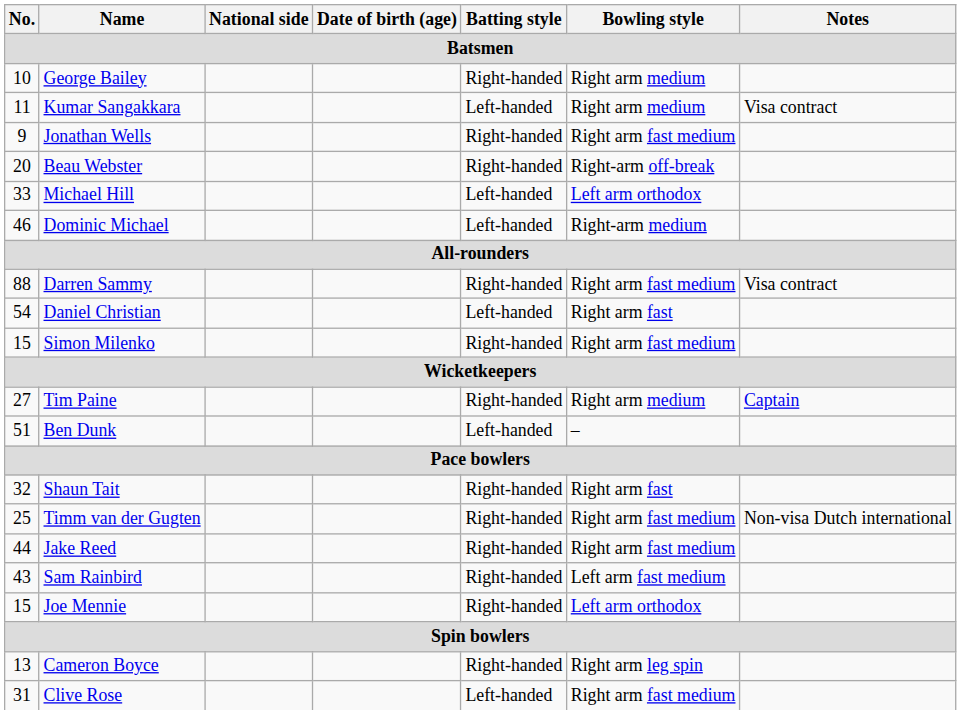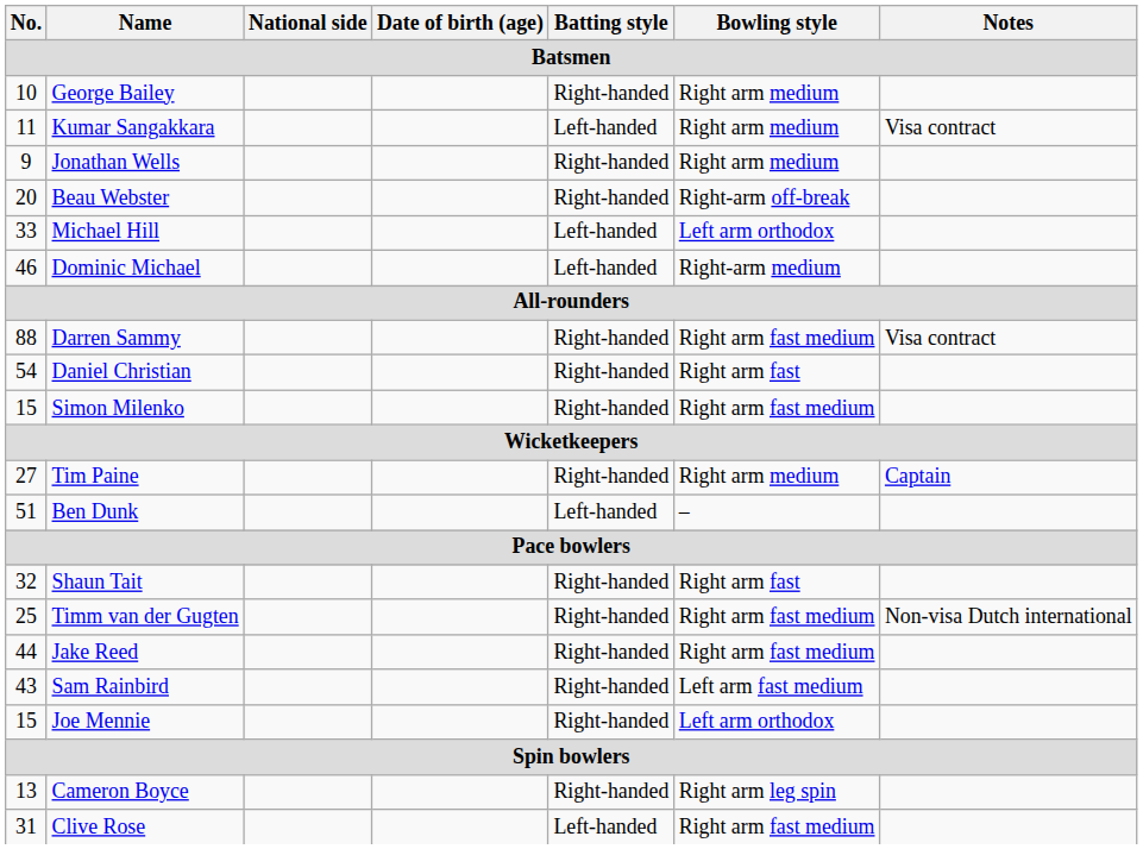 <table class="wikitable"  style="font-size:85%;">
 <tr>
 <th>No.</th>
 <th>Name</th>
 <th>National side</th>
 <th>Date of birth (age)</th>
 <th>Batting style</th>
 <th>Bowling style</th>
 <th>Notes</th>
 </tr>
 <tr>
 <th colspan="7"  style="background:#dcdcdc; text-align:center;">Batsmen</th>
 </tr>
 <tr>
 <td style="text-align:center">10</td>
 <td><a href='#'>George Bailey</a></td>
 <td></td>
 <td></td>
 <td>Right-handed</td>
 <td>Right arm <a href='#'>medium</a></td>
 <td></td>
 </tr>
 <tr>
 <td style="text-align:center">11</td>
 <td><a href='#'>Kumar Sangakkara</a></td>
 <td></td>
 <td></td>
 <td>Left-handed</td>
 <td>Right arm <a href='#'>medium</a></td>
 <td>Visa contract</td>
 </tr>
 <tr>
 <td style="text-align:center">9</td>
 <td><a href='#'>Jonathan Wells</a></td>
 <td></td>
 <td></td>
 <td>Right-handed</td>
-<td>Right arm <a href='#'>fast medium</a></td>
+<td>Right arm <a href='#'>medium</a></td>
 <td></td>
 </tr>
 <tr>
 <td style="text-align:center">20</td>
 <td><a href='#'>Beau Webster</a></td>
 <td></td>
 <td></td>
 <td>Right-handed</td>
 <td>Right-arm <a href='#'>off-break</a></td>
 <td></td>
 </tr>
 <tr>
 <td style="text-align:center">33</td>
 <td><a href='#'>Michael Hill</a></td>
 <td></td>
 <td></td>
 <td>Left-handed</td>
 <td><a href='#'>Left arm orthodox</a></td>
 <td></td>
 </tr>
 <tr>
 <td style="text-align:center">46</td>
 <td><a href='#'>Dominic Michael</a></td>
 <td></td>
 <td></td>
 <td>Left-handed</td>
 <td>Right-arm <a href='#'>medium</a></td>
 <td></td>
 </tr>
 <tr>
 <th colspan="7"  style="background:#dcdcdc; text-align:center;">All-rounders</th>
 </tr>
 <tr>
 <td style="text-align:center">88</td>
 <td><a href='#'>Darren Sammy</a></td>
 <td></td>
 <td></td>
 <td>Right-handed</td>
 <td>Right arm <a href='#'>fast medium</a></td>
 <td>Visa contract</td>
 </tr>
 <tr>
 <td style="text-align:center">54</td>
 <td><a href='#'>Daniel Christian</a></td>
 <td></td>
 <td></td>
-<td>Left-handed</td>
+<td>Right-handed</td>
 <td>Right arm <a href='#'>fast</a></td>
 <td></td>
 </tr>
 <tr>
 <td style="text-align:center">15</td>
 <td><a href='#'>Simon Milenko</a></td>
 <td></td>
 <td></td>
 <td>Right-handed</td>
 <td>Right arm <a href='#'>fast medium</a></td>
 <td></td>
 </tr>
 <tr>
 <th colspan="7"  style="background:#dcdcdc; text-align:center;">Wicketkeepers</th>
 </tr>
 <tr>
 <td style="text-align:center">27</td>
 <td><a href='#'>Tim Paine</a></td>
 <td></td>
 <td></td>
 <td>Right-handed</td>
 <td>Right arm <a href='#'>medium</a></td>
 <td><a href='#'>Captain</a></td>
 </tr>
 <tr>
 <td style="text-align:center">51</td>
 <td><a href='#'>Ben Dunk</a></td>
 <td></td>
 <td></td>
 <td>Left-handed</td>
 <td>–</td>
 <td></td>
 </tr>
 <tr>
 <th colspan="7"  style="background:#dcdcdc; text-align:center;">Pace bowlers</th>
 </tr>
 <tr>
 <td style="text-align:center">32</td>
 <td><a href='#'>Shaun Tait</a></td>
 <td></td>
 <td></td>
 <td>Right-handed</td>
 <td>Right arm <a href='#'>fast</a></td>
 <td></td>
 </tr>
 <tr>
 <td style="text-align:center">25</td>
 <td><a href='#'>Timm van der Gugten</a></td>
 <td></td>
 <td></td>
 <td>Right-handed</td>
 <td>Right arm <a href='#'>fast medium</a></td>
 <td>Non-visa Dutch international</td>
 </tr>
 <tr>
 <td style="text-align:center">44</td>
 <td><a href='#'>Jake Reed</a></td>
 <td></td>
 <td></td>
 <td>Right-handed</td>
 <td>Right arm <a href='#'>fast medium</a></td>
 <td></td>
 </tr>
 <tr>
 <td style="text-align:center">43</td>
 <td><a href='#'>Sam Rainbird</a></td>
 <td></td>
 <td></td>
 <td>Right-handed</td>
 <td>Left arm <a href='#'>fast medium</a></td>
 <td></td>
 </tr>
 <tr>
 <td style="text-align:center">15</td>
 <td><a href='#'>Joe Mennie</a></td>
 <td></td>
 <td></td>
 <td>Right-handed</td>
 <td><a href='#'>Left arm orthodox</a></td>
 <td></td>
 </tr>
 <tr>
 <th colspan="7"  style="background:#dcdcdc; text-align:center;">Spin bowlers</th>
 </tr>
 <tr>
 <td style="text-align:center">13</td>
 <td><a href='#'>Cameron Boyce</a></td>
 <td></td>
 <td></td>
 <td>Right-handed</td>
 <td>Right arm <a href='#'>leg spin</a></td>
 <td></td>
 </tr>
 <tr>
 <td style="text-align:center">31</td>
 <td><a href='#'>Clive Rose</a></td>
 <td></td>
 <td></td>
 <td>Left-handed</td>
 <td>Right arm <a href='#'>fast medium</a></td>
 <td></td>
 </tr>
 </table>
